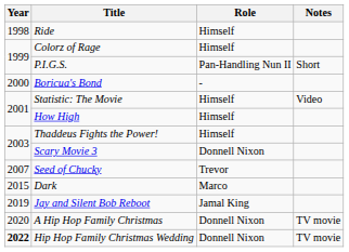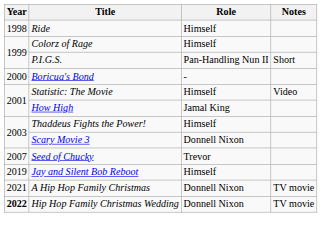 <table class="wikitable sortable">
 <tr>
 <th>Year</th>
 <th>Title</th>
 <th>Role</th>
 <th>Notes</th>
 </tr>
 <tr>
 <td>1998</td>
 <td><em>Ride</em></td>
 <td>Himself</td>
 <td></td>
 </tr>
 <tr>
 <td rowspan=2>1999</td>
 <td><em>Colorz of Rage</em></td>
 <td>Himself</td>
 <td></td>
 </tr>
 <tr>
 <td><em>P.I.G.S.</em></td>
 <td>Pan-Handling Nun II</td>
 <td>Short</td>
 </tr>
 <tr>
 <td>2000</td>
 <td><em><a href='#'>Boricua's Bond</a></em></td>
 <td>-</td>
 <td></td>
 </tr>
 <tr>
 <td rowspan=2>2001</td>
 <td><em>Statistic: The Movie</em></td>
 <td>Himself</td>
 <td>Video</td>
 </tr>
 <tr>
 <td><em><a href='#'>How High</a></em></td>
-<td>Himself</td>
+<td>Jamal King</td>
 <td></td>
 </tr>
 <tr>
 <td rowspan=2>2003</td>
 <td><em>Thaddeus Fights the Power!</em></td>
 <td>Himself</td>
 <td></td>
 </tr>
 <tr>
 <td><em><a href='#'>Scary Movie 3</a></em></td>
 <td>Donnell Nixon</td>
 <td></td>
 </tr>
 <tr>
 <td>2007</td>
 <td><em><a href='#'>Seed of Chucky</a></em></td>
 <td>Trevor</td>
 <td></td>
 </tr>
 <tr>
-<td>2015</td>
-<td><em>Dark</em></td>
-<td>Marco</td>
-<td></td>
+<td>2019</td>
+<td><em><a href='#'>Jay and Silent Bob Reboot</a></em></td>
+<td>Himself</td>
 </tr>
 <tr>
-<td>2019</td>
-<td><em><a href='#'>Jay and Silent Bob Reboot</a></em></td>
-<td>Jamal King</td>
-</tr>
-<tr>
-<td>2020</td>
+<td>2021</td>
 <td><em>A Hip Hop Family Christmas</em></td>
 <td>Donnell Nixon</td>
 <td>TV movie</td>
 </tr>
 <tr>
 <td><strong>2022</strong></td>
 <td><em>Hip Hop Family Christmas Wedding</em></td>
 <td>Donnell Nixon</td>
 <td>TV movie</td>
 </tr>
 </table>
